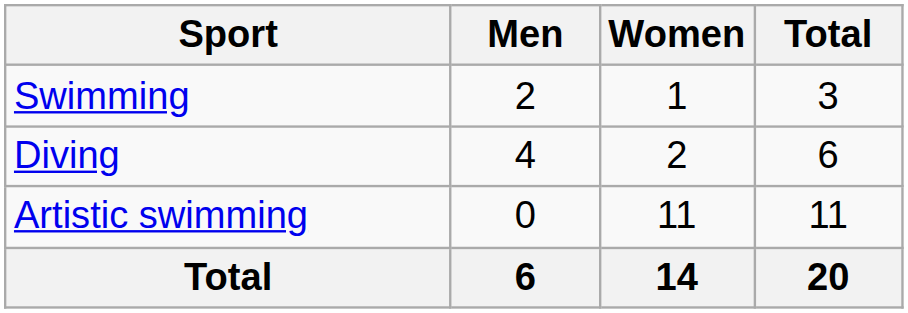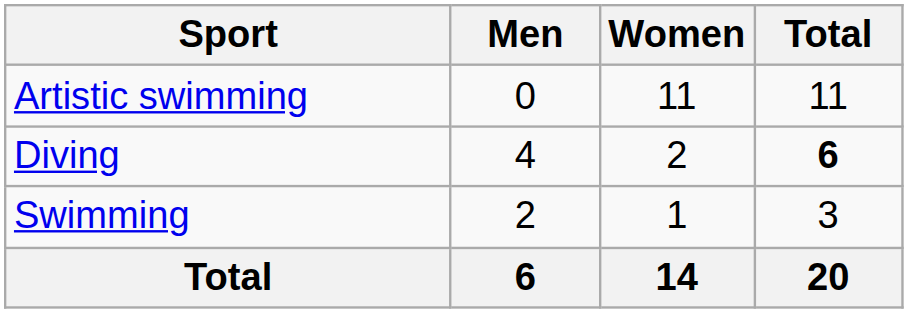 <table class="wikitable sortable" style="text-align:center;">
 <tr>
 <th width=180>Sport</th>
 <th width=55>Men</th>
 <th width=55>Women</th>
 <th width=55>Total</th>
 </tr>
 <tr>
-<td align=left><a href='#'>Swimming</a></td>
-<td>2</td>
-<td>1</td>
-<td>3</td>
+<td align=left><a href='#'>Artistic swimming</a></td>
+<td>0</td>
+<td>11</td>
+<td>11</td>
 </tr>
 <tr>
 <td align=left><a href='#'>Diving</a></td>
 <td>4</td>
 <td>2</td>
-<td>6</td>
+<td><strong>6</strong></td>
 </tr>
 <tr>
-<td align=left><a href='#'>Artistic swimming</a></td>
-<td>0</td>
-<td>11</td>
-<td>11</td>
+<td align=left><a href='#'>Swimming</a></td>
+<td>2</td>
+<td>1</td>
+<td>3</td>
 </tr>
 <tr>
 <th>Total</th>
 <th>6</th>
 <th>14</th>
 <th>20</th>
 </tr>
 </table>
